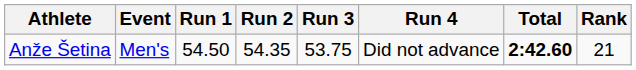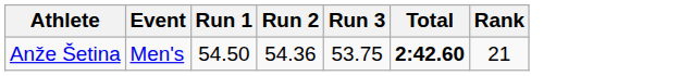 <table class="wikitable" border="1">
 <tr>
 <th>Athlete</th>
 <th>Event</th>
 <th>Run 1</th>
 <th>Run 2</th>
 <th>Run 3</th>
-<th>Run 4</th>
 <th>Total</th>
 <th>Rank</th>
 </tr>
 <tr>
 <td><a href='#'>Anže Šetina</a></td>
 <td><a href='#'>Men's</a></td>
 <td align=center>54.50</td>
-<td align=center>54.35</td>
+<td align=center>54.36</td>
 <td align=center>53.75</td>
-<td align=center>Did not advance</td>
 <td align=center><strong>2:42.60</strong></td>
 <td align=center>21</td>
 </tr>
 </table>
